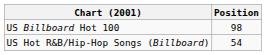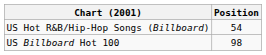 <table class="wikitable sortable">
 <tr>
 <th>Chart (2001)</th>
 <th>Position</th>
 </tr>
 <tr>
+<td>US Hot R&B/Hip-Hop Songs (<em>Billboard</em>)</td>
+<td align="center">54</td>
+</tr>
+<tr>
 <td>US <em>Billboard</em> Hot 100</td>
 <td align="center">98</td>
 </tr>
-<tr>
-<td>US Hot R&B/Hip-Hop Songs (<em>Billboard</em>)</td>
-<td align="center">54</td>
-</tr>
 </table>
